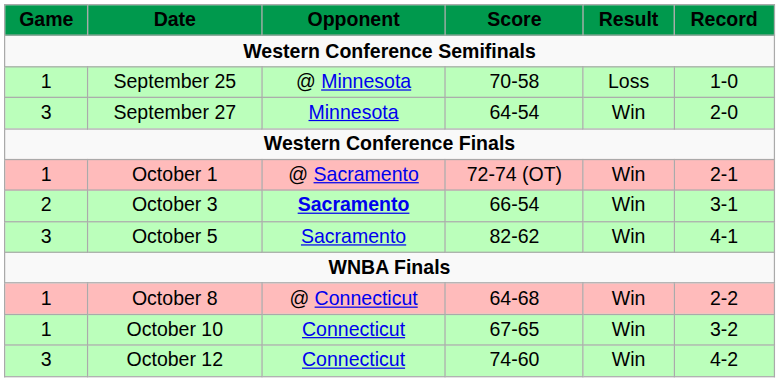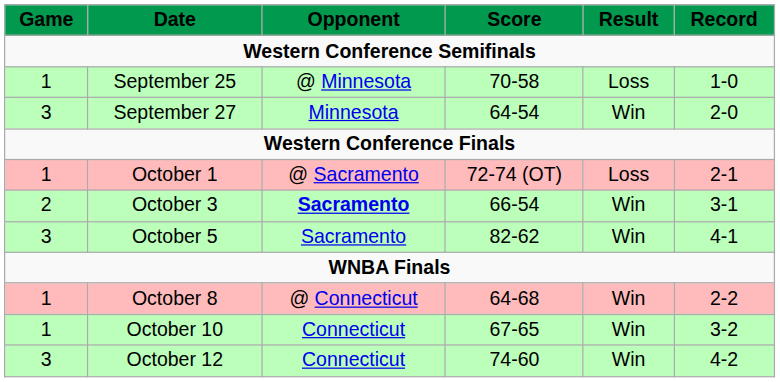 <table class="wikitable" style="width:50%;">
 <tr style="text-align:center; background:#00994d; color:black;">
 <td><strong>Game</strong></td>
 <td><strong>Date</strong></td>
 <td><strong>Opponent</strong></td>
 <td><strong>Score</strong></td>
 <td><strong>Result</strong></td>
 <td><strong>Record</strong></td>
 </tr>
 <tr>
 <td colspan="6" style="text-align:center;"><strong>Western Conference Semifinals</strong></td>
 </tr>
 <tr style="text-align:center; background:#bfb;">
 <td>1</td>
 <td>September 25</td>
 <td>@ <a href='#'>Minnesota</a></td>
 <td>70-58</td>
 <td>Loss</td>
 <td>1-0</td>
 </tr>
 <tr style="text-align:center; background:#bfb;">
 <td>3</td>
 <td>September 27</td>
 <td><a href='#'>Minnesota</a></td>
 <td>64-54</td>
 <td>Win</td>
 <td>2-0</td>
 </tr>
 <tr>
 <td colspan="6" style="text-align:center;"><strong>Western Conference Finals</strong></td>
 </tr>
 <tr style="text-align:center; background:#fbb;">
 <td>1</td>
 <td>October 1</td>
 <td>@ <a href='#'>Sacramento</a></td>
 <td>72-74 (OT)</td>
-<td>Win</td>
+<td>Loss</td>
 <td>2-1</td>
 </tr>
 <tr style="text-align:center; background:#bfb;">
 <td>2</td>
 <td>October 3</td>
 <td><strong><a href='#'>Sacramento</a></strong></td>
 <td>66-54</td>
 <td>Win</td>
 <td>3-1</td>
 </tr>
 <tr style="text-align:center; background:#bfb;">
 <td>3</td>
 <td>October 5</td>
 <td><a href='#'>Sacramento</a></td>
 <td>82-62</td>
 <td>Win</td>
 <td>4-1</td>
 </tr>
 <tr>
 <td colspan="6" style="text-align:center;"><strong>WNBA Finals</strong></td>
 </tr>
 <tr style="text-align:center; background:#fbb;">
 <td>1</td>
 <td>October 8</td>
 <td>@ <a href='#'>Connecticut</a></td>
 <td>64-68</td>
 <td>Win</td>
 <td>2-2</td>
 </tr>
 <tr style="text-align:center; background:#bfb;">
 <td>1</td>
 <td>October 10</td>
 <td><a href='#'>Connecticut</a></td>
 <td>67-65</td>
 <td>Win</td>
 <td>3-2</td>
 </tr>
 <tr style="text-align:center; background:#bfb;">
 <td>3</td>
 <td>October 12</td>
 <td><a href='#'>Connecticut</a></td>
 <td>74-60</td>
 <td>Win</td>
 <td>4-2</td>
 </tr>
 </table>
